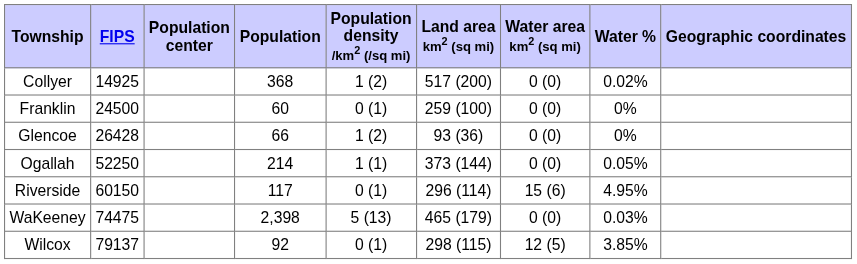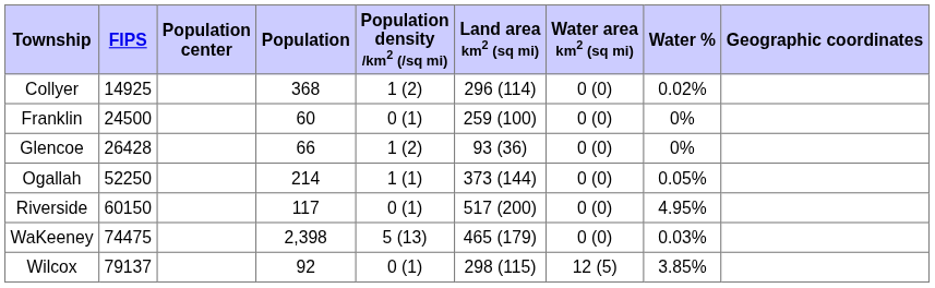 <table class="toccolours" border=1 cellspacing=0 cellpadding=4 style="text-align:center; border-collapse:collapse; font-size:90%;">
 <tr style="background:#ccccff">
 <th>Township</th>
 <th><a href='#'>FIPS</a></th>
 <th>Population<br>center</th>
 <th>Population</th>
 <th>Population<br>density<br><small>/km<sup>2</sup> (/sq mi)</small></th>
 <th>Land area<br><small>km<sup>2</sup> (sq mi)</small></th>
 <th>Water area<br><small>km<sup>2</sup> (sq mi)</small></th>
 <th>Water %</th>
 <th>Geographic coordinates</th>
 </tr>
 <tr>
 <td>Collyer</td>
 <td>14925</td>
 <td></td>
 <td>368</td>
 <td>1 (2)</td>
-<td>517 (200)</td>
+<td>296 (114)</td>
 <td>0 (0)</td>
 <td>0.02%</td>
 <td></td>
 </tr>
 <tr>
 <td>Franklin</td>
 <td>24500</td>
 <td></td>
 <td>60</td>
 <td>0 (1)</td>
 <td>259 (100)</td>
 <td>0 (0)</td>
 <td>0%</td>
 <td></td>
 </tr>
 <tr>
 <td>Glencoe</td>
 <td>26428</td>
 <td></td>
 <td>66</td>
 <td>1 (2)</td>
 <td>93 (36)</td>
 <td>0 (0)</td>
 <td>0%</td>
 <td></td>
 </tr>
 <tr>
 <td>Ogallah</td>
 <td>52250</td>
 <td></td>
 <td>214</td>
 <td>1 (1)</td>
 <td>373 (144)</td>
 <td>0 (0)</td>
 <td>0.05%</td>
 <td></td>
 </tr>
 <tr>
 <td>Riverside</td>
 <td>60150</td>
 <td></td>
 <td>117</td>
 <td>0 (1)</td>
-<td>296 (114)</td>
-<td>15 (6)</td>
+<td>517 (200)</td>
+<td>0 (0)</td>
 <td>4.95%</td>
 <td></td>
 </tr>
 <tr>
 <td>WaKeeney</td>
 <td>74475</td>
 <td></td>
 <td>2,398</td>
 <td>5 (13)</td>
 <td>465 (179)</td>
 <td>0 (0)</td>
 <td>0.03%</td>
 <td></td>
 </tr>
 <tr>
 <td>Wilcox</td>
 <td>79137</td>
 <td></td>
 <td>92</td>
 <td>0 (1)</td>
 <td>298 (115)</td>
 <td>12 (5)</td>
 <td>3.85%</td>
 <td></td>
 </tr>
 </table>
